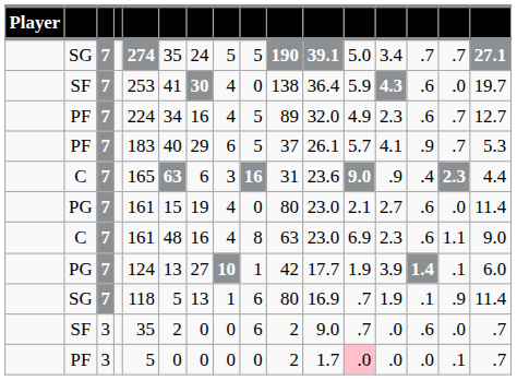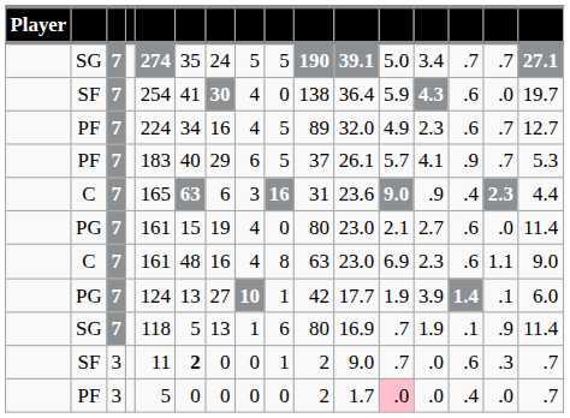 <table class="wikitable sortable" style="font-size: 95%; text-align:right;">
 <tr>
 <th style="background:#010101; color:#FFFFFF; border-top:#8D9093 3px solid; border-bottom:#8D9093 3px solid;">Player</th>
 <th style="background:#010101; color:#FFFFFF; border-top:#8D9093 3px solid; border-bottom:#8D9093 3px solid;"></th>
 <th style="background:#010101; color:#FFFFFF; border-top:#8D9093 3px solid; border-bottom:#8D9093 3px solid;"></th>
 <th style="background:#010101; color:#FFFFFF; border-top:#8D9093 3px solid; border-bottom:#8D9093 3px solid;"></th>
 <th style="background:#010101; color:#FFFFFF; border-top:#8D9093 3px solid; border-bottom:#8D9093 3px solid;"></th>
 <th style="background:#010101; color:#FFFFFF; border-top:#8D9093 3px solid; border-bottom:#8D9093 3px solid;"></th>
 <th style="background:#010101; color:#FFFFFF; border-top:#8D9093 3px solid; border-bottom:#8D9093 3px solid;"></th>
 <th style="background:#010101; color:#FFFFFF; border-top:#8D9093 3px solid; border-bottom:#8D9093 3px solid;"></th>
 <th style="background:#010101; color:#FFFFFF; border-top:#8D9093 3px solid; border-bottom:#8D9093 3px solid;"></th>
 <th style="background:#010101; color:#FFFFFF; border-top:#8D9093 3px solid; border-bottom:#8D9093 3px solid;"></th>
 <th style="background:#010101; color:#FFFFFF; border-top:#8D9093 3px solid; border-bottom:#8D9093 3px solid;"></th>
 <th style="background:#010101; color:#FFFFFF; border-top:#8D9093 3px solid; border-bottom:#8D9093 3px solid;"></th>
 <th style="background:#010101; color:#FFFFFF; border-top:#8D9093 3px solid; border-bottom:#8D9093 3px solid;"></th>
 <th style="background:#010101; color:#FFFFFF; border-top:#8D9093 3px solid; border-bottom:#8D9093 3px solid;"></th>
 <th style="background:#010101; color:#FFFFFF; border-top:#8D9093 3px solid; border-bottom:#8D9093 3px solid;"></th>
 <th style="background:#010101; color:#FFFFFF; border-top:#8D9093 3px solid; border-bottom:#8D9093 3px solid;"></th>
 </tr>
 <tr>
 <td style="text-align:left;"></td>
 <td style="text-align:center;">SG</td>
 <td style="background:#8D9093; color:#FFFFFF;"><strong>7</strong></td>
 <td></td>
 <td style="background:#8D9093; color:#FFFFFF;"><strong>274</strong></td>
 <td>35</td>
 <td>24</td>
 <td>5</td>
 <td>5</td>
 <td style="background:#8D9093; color:#FFFFFF;"><strong>190</strong></td>
 <td style="background:#8D9093; color:#FFFFFF;"><strong>39.1</strong></td>
 <td>5.0</td>
 <td>3.4</td>
 <td>.7</td>
 <td>.7</td>
 <td style="background:#8D9093; color:#FFFFFF;"><strong>27.1</strong></td>
 </tr>
 <tr>
 <td style="text-align:left;"></td>
 <td style="text-align:center;">SF</td>
 <td style="background:#8D9093; color:#FFFFFF;"><strong>7</strong></td>
 <td></td>
-<td>253</td>
+<td>254</td>
 <td>41</td>
 <td style="background:#8D9093; color:#FFFFFF;"><strong>30</strong></td>
 <td>4</td>
 <td>0</td>
 <td>138</td>
 <td>36.4</td>
 <td>5.9</td>
 <td style="background:#8D9093; color:#FFFFFF;"><strong>4.3</strong></td>
 <td>.6</td>
 <td>.0</td>
 <td>19.7</td>
 </tr>
 <tr>
 <td style="text-align:left;"></td>
 <td style="text-align:center;">PF</td>
 <td style="background:#8D9093; color:#FFFFFF;"><strong>7</strong></td>
 <td></td>
 <td>224</td>
 <td>34</td>
 <td>16</td>
 <td>4</td>
 <td>5</td>
 <td>89</td>
 <td>32.0</td>
 <td>4.9</td>
 <td>2.3</td>
 <td>.6</td>
 <td>.7</td>
 <td>12.7</td>
 </tr>
 <tr>
 <td style="text-align:left;"></td>
 <td style="text-align:center;">PF</td>
 <td style="background:#8D9093; color:#FFFFFF;"><strong>7</strong></td>
 <td></td>
 <td>183</td>
 <td>40</td>
 <td>29</td>
 <td>6</td>
 <td>5</td>
 <td>37</td>
 <td>26.1</td>
 <td>5.7</td>
 <td>4.1</td>
 <td>.9</td>
 <td>.7</td>
 <td>5.3</td>
 </tr>
 <tr>
 <td style="text-align:left;"></td>
 <td style="text-align:center;">C</td>
 <td style="background:#8D9093; color:#FFFFFF;"><strong>7</strong></td>
 <td></td>
 <td>165</td>
 <td style="background:#8D9093; color:#FFFFFF;"><strong>63</strong></td>
 <td>6</td>
 <td>3</td>
 <td style="background:#8D9093; color:#FFFFFF;"><strong>16</strong></td>
 <td>31</td>
 <td>23.6</td>
 <td style="background:#8D9093; color:#FFFFFF;"><strong>9.0</strong></td>
 <td>.9</td>
 <td>.4</td>
 <td style="background:#8D9093; color:#FFFFFF;"><strong>2.3</strong></td>
 <td>4.4</td>
 </tr>
 <tr>
 <td style="text-align:left;"></td>
 <td style="text-align:center;">PG</td>
 <td style="background:#8D9093; color:#FFFFFF;"><strong>7</strong></td>
 <td></td>
 <td>161</td>
 <td>15</td>
 <td>19</td>
 <td>4</td>
 <td>0</td>
 <td>80</td>
 <td>23.0</td>
 <td>2.1</td>
 <td>2.7</td>
 <td>.6</td>
 <td>.0</td>
 <td>11.4</td>
 </tr>
 <tr>
 <td style="text-align:left;"></td>
 <td style="text-align:center;">C</td>
 <td style="background:#8D9093; color:#FFFFFF;"><strong>7</strong></td>
 <td></td>
 <td>161</td>
 <td>48</td>
 <td>16</td>
 <td>4</td>
 <td>8</td>
 <td>63</td>
 <td>23.0</td>
 <td>6.9</td>
 <td>2.3</td>
 <td>.6</td>
 <td>1.1</td>
 <td>9.0</td>
 </tr>
 <tr>
 <td style="text-align:left;"></td>
 <td style="text-align:center;">PG</td>
 <td style="background:#8D9093; color:#FFFFFF;"><strong>7</strong></td>
 <td></td>
 <td>124</td>
 <td>13</td>
 <td>27</td>
 <td style="background:#8D9093; color:#FFFFFF;"><strong>10</strong></td>
 <td>1</td>
 <td>42</td>
 <td>17.7</td>
 <td>1.9</td>
 <td>3.9</td>
 <td style="background:#8D9093; color:#FFFFFF;"><strong>1.4</strong></td>
 <td>.1</td>
 <td>6.0</td>
 </tr>
 <tr>
 <td style="text-align:left;"></td>
 <td style="text-align:center;">SG</td>
 <td style="background:#8D9093; color:#FFFFFF;"><strong>7</strong></td>
 <td></td>
 <td>118</td>
 <td>5</td>
 <td>13</td>
 <td>1</td>
 <td>6</td>
 <td>80</td>
 <td>16.9</td>
 <td>.7</td>
 <td>1.9</td>
 <td>.1</td>
 <td>.9</td>
 <td>11.4</td>
 </tr>
 <tr>
 <td style="text-align:left;"></td>
 <td style="text-align:center;">SF</td>
 <td>3</td>
 <td></td>
-<td>35</td>
-<td>2</td>
+<td>11</td>
+<td><strong>2</strong></td>
 <td>0</td>
 <td>0</td>
-<td>6</td>
+<td>1</td>
 <td>2</td>
 <td>9.0</td>
 <td>.7</td>
 <td>.0</td>
 <td>.6</td>
-<td>.0</td>
+<td>.3</td>
 <td>.7</td>
 </tr>
 <tr>
 <td style="text-align:left;"></td>
 <td style="text-align:center;">PF</td>
 <td>3</td>
 <td></td>
 <td>5</td>
 <td>0</td>
 <td>0</td>
 <td>0</td>
 <td>0</td>
 <td>2</td>
 <td>1.7</td>
 <td style="background: pink;">.0</td>
 <td>.0</td>
+<td>.4</td>
 <td>.0</td>
-<td>.1</td>
 <td>.7</td>
 </tr>
 </table>
